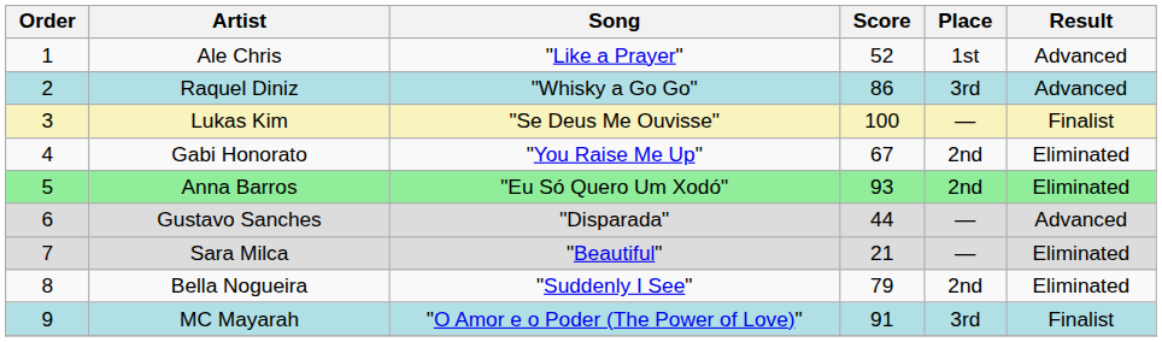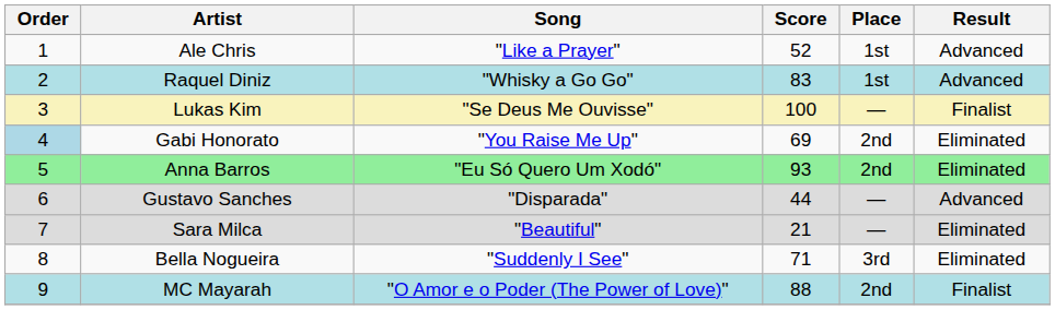 <table class="wikitable" style="text-align:center; width:70%;">
 <tr>
 <th scope="col" width="05%">Order</th>
 <th scope="col" width="20%">Artist</th>
 <th scope="col" width="30%">Song</th>
 <th scope="col" width="05%">Score</th>
 <th scope="col" width="05%">Place</th>
 <th scope="col" width="10%">Result</th>
 </tr>
 <tr>
 <td>1</td>
 <td>Ale Chris</td>
 <td>"<a href='#'>Like a Prayer</a>"</td>
 <td>52</td>
 <td>1st</td>
 <td>Advanced</td>
 </tr>
 <tr bgcolor=B0E0E6>
 <td>2</td>
 <td>Raquel Diniz</td>
 <td>"Whisky a Go Go"</td>
-<td>86</td>
-<td>3rd</td>
+<td>83</td>
+<td>1st</td>
 <td>Advanced</td>
 </tr>
 <tr bgcolor=F9F3BD>
 <td>3</td>
 <td>Lukas Kim</td>
 <td>"Se Deus Me Ouvisse"</td>
 <td>100</td>
 <td>—</td>
 <td>Finalist</td>
 </tr>
 <tr>
-<td>4</td>
+<td style="background: lightblue;">4</td>
 <td>Gabi Honorato</td>
 <td>"<a href='#'>You Raise Me Up</a>"</td>
-<td>67</td>
+<td>69</td>
 <td>2nd</td>
 <td>Eliminated</td>
 </tr>
 <tr bgcolor=90EE9B>
 <td>5</td>
 <td>Anna Barros</td>
 <td>"Eu Só Quero Um Xodó"</td>
 <td>93</td>
 <td>2nd</td>
 <td>Eliminated</td>
 </tr>
 <tr bgcolor=DCDCDC>
 <td>6</td>
 <td>Gustavo Sanches</td>
 <td>"Disparada"</td>
 <td>44</td>
 <td>—</td>
 <td>Advanced</td>
 </tr>
 <tr bgcolor=DCDCDC>
 <td>7</td>
 <td>Sara Milca</td>
 <td>"<a href='#'>Beautiful</a>"</td>
 <td>21</td>
 <td>—</td>
 <td>Eliminated</td>
 </tr>
 <tr>
 <td>8</td>
 <td>Bella Nogueira</td>
 <td>"<a href='#'>Suddenly I See</a>"</td>
-<td>79</td>
-<td>2nd</td>
+<td>71</td>
+<td>3rd</td>
 <td>Eliminated</td>
 </tr>
 <tr bgcolor=B0E0E6>
 <td>9</td>
 <td>MC Mayarah</td>
 <td>"<a href='#'>O Amor e o Poder (The Power of Love)</a>"</td>
-<td>91</td>
-<td>3rd</td>
+<td>88</td>
+<td>2nd</td>
 <td>Finalist</td>
 </tr>
 <tr>
 </tr>
 </table>
